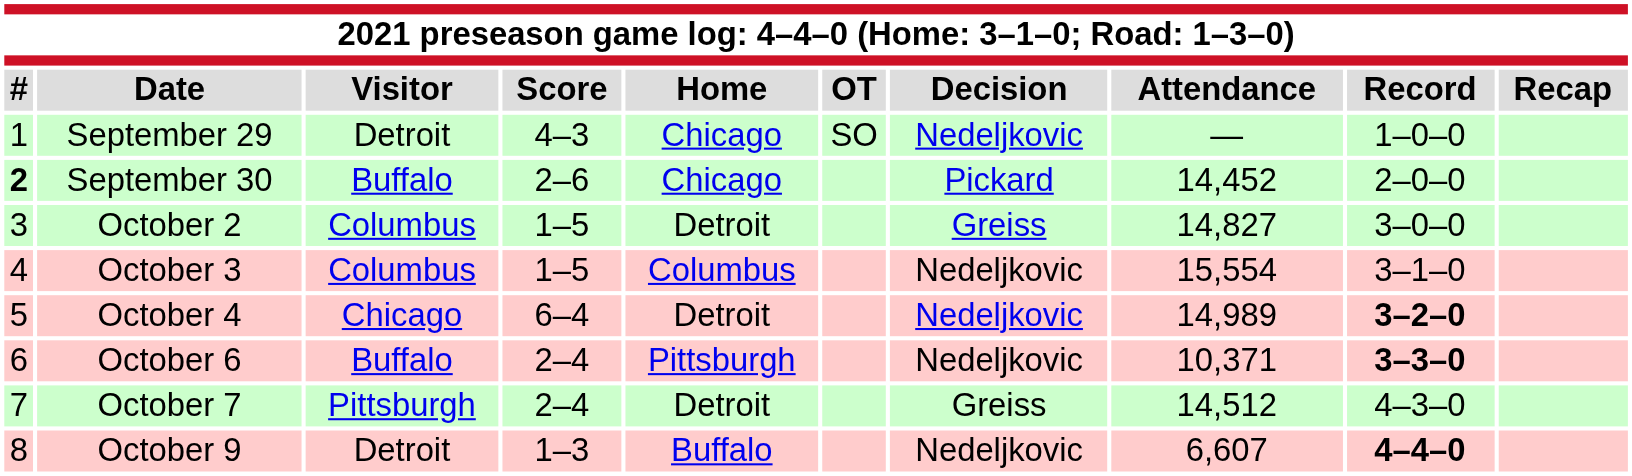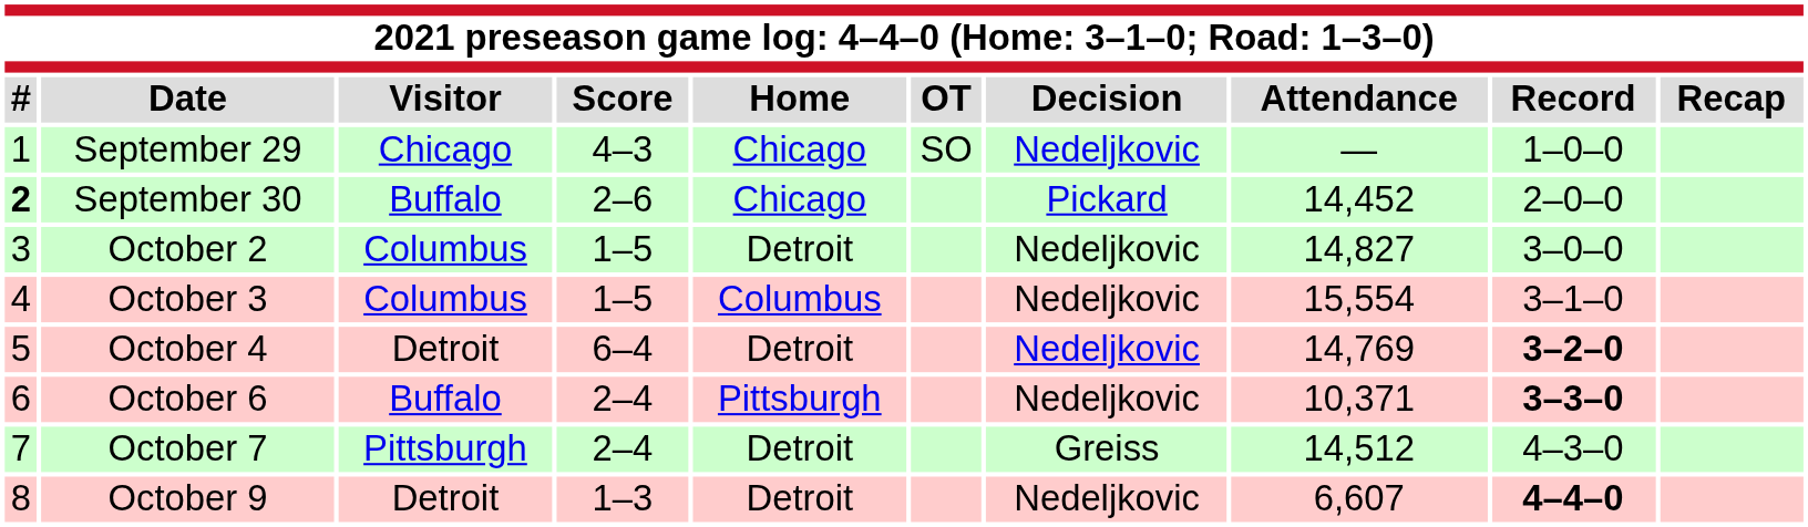 <table class="toccolours collapsible collapsed" style="width:90%; clear:both; margin:1.5em auto; text-align:center;">
 <tr>
 <th colspan=10 style="background:#fff; border-top:#CE1126 5px solid; border-bottom:#CE1126 5px solid;">2021 preseason game log: 4–4–0 (Home: 3–1–0; Road: 1–3–0)</th>
 </tr>
 <tr style="background:#ddd;">
 <th>#</th>
 <th>Date</th>
 <th>Visitor</th>
 <th>Score</th>
 <th>Home</th>
 <th>OT</th>
 <th>Decision</th>
 <th>Attendance</th>
 <th>Record</th>
 <th>Recap</th>
 </tr>
 <tr style="background:#cfc;">
 <td>1</td>
 <td>September 29</td>
-<td>Detroit</td>
+<td><a href='#'>Chicago</a></td>
 <td>4–3</td>
 <td><a href='#'>Chicago</a></td>
 <td>SO</td>
 <td><a href='#'>Nedeljkovic</a></td>
 <td>—</td>
 <td>1–0–0</td>
 <td></td>
 </tr>
 <tr style="background:#cfc;">
 <td><strong>2</strong></td>
 <td>September 30</td>
 <td><a href='#'>Buffalo</a></td>
 <td>2–6</td>
 <td><a href='#'>Chicago</a></td>
 <td></td>
 <td><a href='#'>Pickard</a></td>
 <td>14,452</td>
 <td>2–0–0</td>
 <td></td>
 </tr>
 <tr style="background:#cfc;">
 <td>3</td>
 <td>October 2</td>
 <td><a href='#'>Columbus</a></td>
 <td>1–5</td>
 <td>Detroit</td>
 <td></td>
-<td><a href='#'>Greiss</a></td>
+<td>Nedeljkovic</td>
 <td>14,827</td>
 <td>3–0–0</td>
 <td></td>
 </tr>
 <tr style="background:#fcc;">
 <td>4</td>
 <td>October 3</td>
 <td><a href='#'>Columbus</a></td>
 <td>1–5</td>
 <td><a href='#'>Columbus</a></td>
 <td></td>
 <td>Nedeljkovic</td>
 <td>15,554</td>
 <td>3–1–0</td>
 <td></td>
 </tr>
 <tr style="background:#fcc;">
 <td>5</td>
 <td>October 4</td>
-<td><a href='#'>Chicago</a></td>
+<td>Detroit</td>
 <td>6–4</td>
 <td>Detroit</td>
 <td></td>
 <td><a href='#'>Nedeljkovic</a></td>
-<td>14,989</td>
+<td>14,769</td>
 <td><strong>3–2–0</strong></td>
 <td></td>
 </tr>
 <tr style="background:#fcc;">
 <td>6</td>
 <td>October 6</td>
 <td><a href='#'>Buffalo</a></td>
 <td>2–4</td>
 <td><a href='#'>Pittsburgh</a></td>
 <td></td>
 <td>Nedeljkovic</td>
 <td>10,371</td>
 <td><strong>3–3–0</strong></td>
 <td></td>
 </tr>
 <tr style="background:#cfc;">
 <td>7</td>
 <td>October 7</td>
 <td><a href='#'>Pittsburgh</a></td>
 <td>2–4</td>
 <td>Detroit</td>
 <td></td>
 <td>Greiss</td>
 <td>14,512</td>
 <td>4–3–0</td>
 <td></td>
 </tr>
 <tr style="background:#fcc;">
 <td>8</td>
 <td>October 9</td>
 <td>Detroit</td>
 <td>1–3</td>
-<td><a href='#'>Buffalo</a></td>
+<td>Detroit</td>
 <td></td>
 <td>Nedeljkovic</td>
 <td>6,607</td>
 <td><strong>4–4–0</strong></td>
 <td></td>
 </tr>
 </table>
